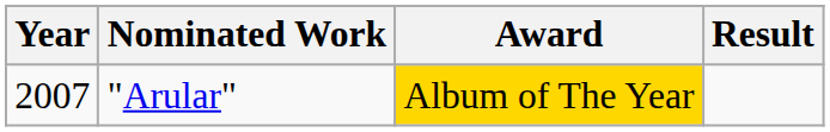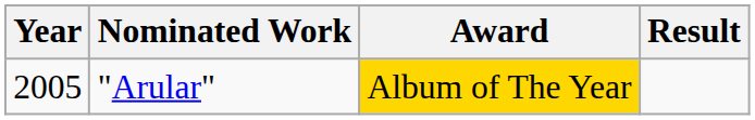 <table class="wikitable">
 <tr>
 <th>Year</th>
 <th>Nominated Work</th>
 <th>Award</th>
 <th>Result</th>
 </tr>
 <tr>
-<td>2007</td>
+<td>2005</td>
 <td>"<a href='#'>Arular</a>"</td>
 <td style="background: gold;">Album of The Year</td>
 <td></td>
 </tr>
 </table>
